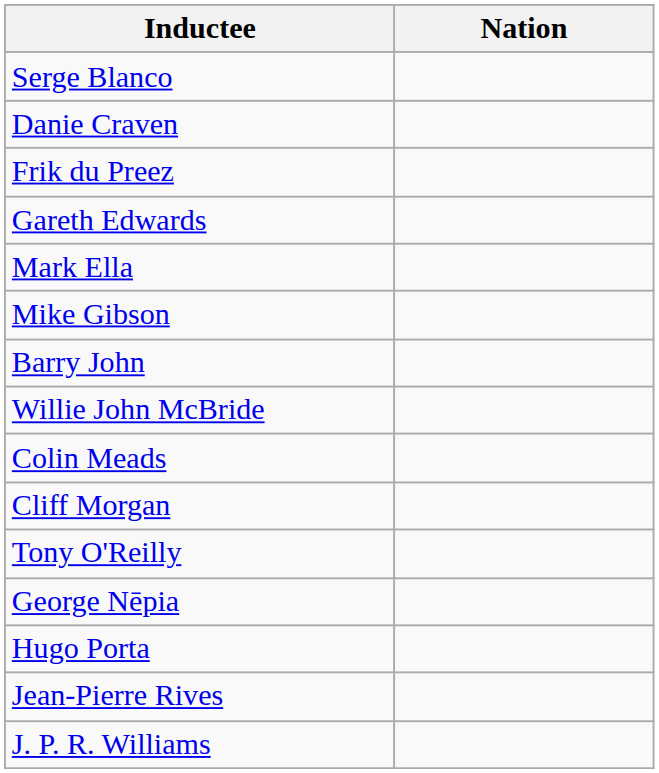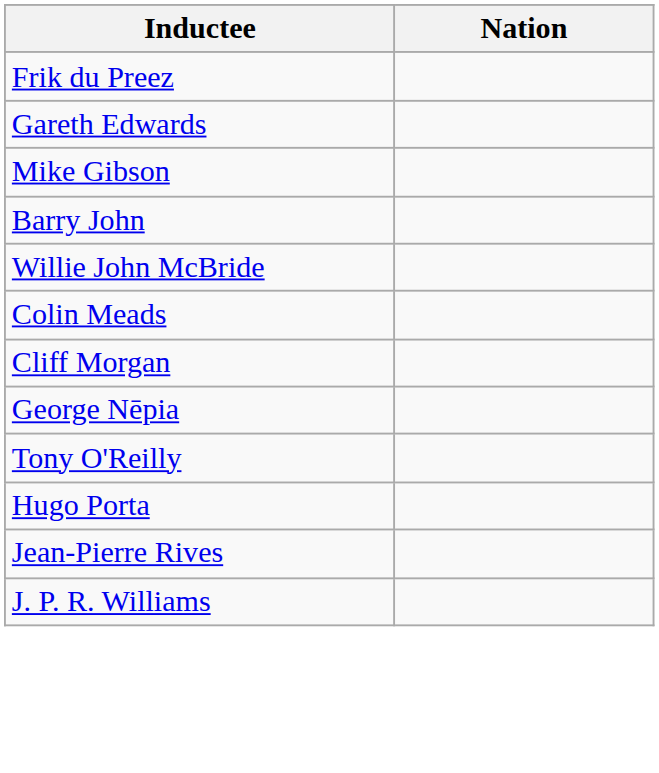 <table class="wikitable">
 <tr>
 <th width="200">Inductee</th>
 <th width="130">Nation</th>
-</tr>
-<tr>
-<td><a href='#'>Serge Blanco</a></td>
-<td></td>
-</tr>
-<tr>
-<td><a href='#'>Danie Craven</a></td>
-<td></td>
 </tr>
 <tr>
 <td><a href='#'>Frik du Preez</a></td>
 <td></td>
 </tr>
 <tr>
 <td><a href='#'>Gareth Edwards</a></td>
-<td></td>
-</tr>
-<tr>
-<td><a href='#'>Mark Ella</a></td>
 <td></td>
 </tr>
 <tr>
 <td><a href='#'>Mike Gibson</a></td>
 <td></td>
 </tr>
 <tr>
 <td><a href='#'>Barry John</a></td>
 <td></td>
 </tr>
 <tr>
 <td><a href='#'>Willie John McBride</a></td>
 <td></td>
 </tr>
 <tr>
 <td><a href='#'>Colin Meads</a></td>
 <td></td>
 </tr>
 <tr>
 <td><a href='#'>Cliff Morgan</a></td>
 <td></td>
 </tr>
 <tr>
-<td><a href='#'>Tony O'Reilly</a></td>
+<td><a href='#'>George Nēpia</a></td>
 <td></td>
 </tr>
 <tr>
-<td><a href='#'>George Nēpia</a></td>
+<td><a href='#'>Tony O'Reilly</a></td>
 <td></td>
 </tr>
 <tr>
 <td><a href='#'>Hugo Porta</a></td>
 <td></td>
 </tr>
 <tr>
 <td><a href='#'>Jean-Pierre Rives</a></td>
 <td></td>
 </tr>
 <tr>
 <td><a href='#'>J. P. R. Williams</a></td>
 <td></td>
 </tr>
 </table>
